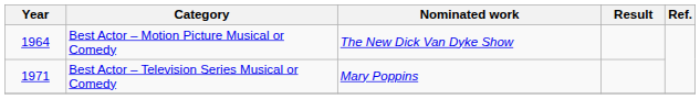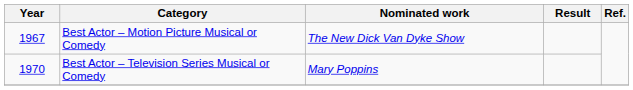 <table class=wikitable>
 <tr>
 <th scope="col" style="width:5em;">Year</th>
 <th scope="col" style="width:26em;">Category</th>
 <th scope="col" style="width:25em;">Nominated work</th>
 <th scope="col" style="width:5em;">Result</th>
 <th>Ref.</th>
 </tr>
 <tr>
-<td style="text-align:center;"><a href='#'>1964</a></td>
+<td style="text-align:center;"><a href='#'>1967</a></td>
 <td><a href='#'>Best Actor – Motion Picture Musical or Comedy</a></td>
 <td><em><a href='#'>The New Dick Van Dyke Show</a></em></td>
 <td></td>
 <td rowspan=2></td>
 </tr>
 <tr>
-<td style="text-align:center;"><a href='#'>1971</a></td>
+<td style="text-align:center;"><a href='#'>1970</a></td>
 <td><a href='#'>Best Actor – Television Series Musical or Comedy</a></td>
 <td><em><a href='#'>Mary Poppins</a></em></td>
 <td></td>
 </tr>
 <tr>
 </tr>
 </table>
